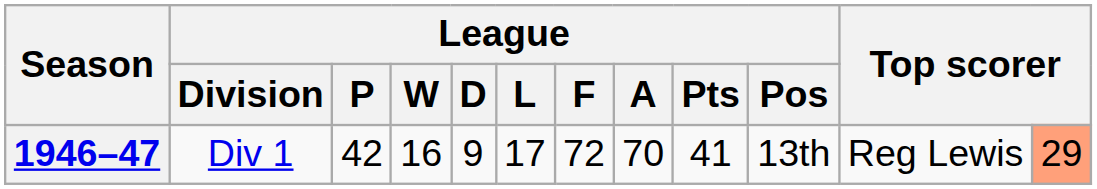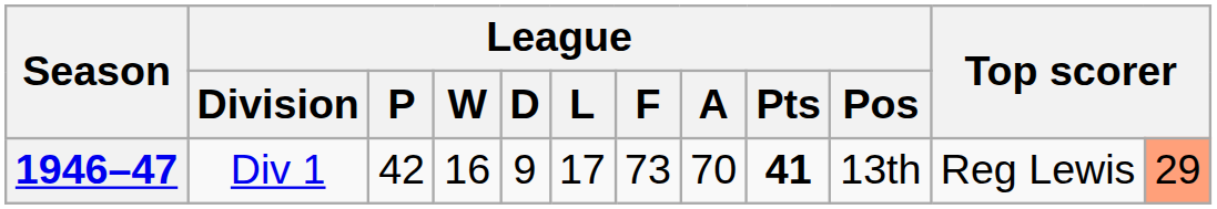 <table class="wikitable" style="text-align: center">
 <tr>
 <th rowspan=2>Season</th>
 <th colspan=9>League</th>
 <th rowspan=2 colspan=2>Top scorer</th>
 </tr>
 <tr>
 <th>Division</th>
 <th>P</th>
 <th>W</th>
 <th>D</th>
 <th>L</th>
 <th>F</th>
 <th>A</th>
 <th>Pts</th>
 <th>Pos</th>
 </tr>
 <tr>
 <th><a href='#'>1946–47</a></th>
 <td><a href='#'>Div 1</a></td>
 <td>42</td>
 <td>16</td>
 <td>9</td>
 <td>17</td>
-<td>72</td>
+<td>73</td>
 <td>70</td>
-<td>41</td>
+<td><strong>41</strong></td>
 <td>13th</td>
 <td align=left>Reg Lewis</td>
 <td style="background: lightsalmon;">29</td>
 </tr>
 </table>
